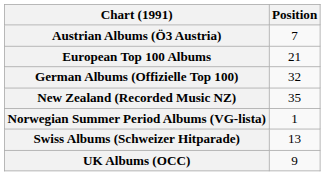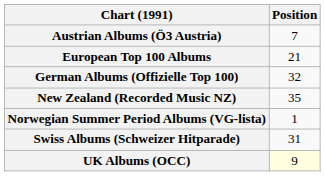 <table class="wikitable sortable plainrowheaders">
 <tr>
 <th scope="col">Chart (1991)</th>
 <th scope="col">Position</th>
 </tr>
 <tr>
 <th scope="row">Austrian Albums (Ö3 Austria)</th>
 <td align="center">7</td>
 </tr>
 <tr>
 <th scope="row">European Top 100 Albums</th>
 <td align="center">21</td>
 </tr>
 <tr>
 <th scope="row">German Albums (Offizielle Top 100)</th>
 <td align="center">32</td>
 </tr>
 <tr>
 <th scope="row">New Zealand (Recorded Music NZ)</th>
 <td align="center">35</td>
 </tr>
 <tr>
 <th scope="row">Norwegian Summer Period Albums (VG-lista)</th>
 <td align="center">1</td>
 </tr>
 <tr>
 <th scope="row">Swiss Albums (Schweizer Hitparade)</th>
-<td align="center">13</td>
+<td align="center">31</td>
 </tr>
 <tr>
 <th scope="row">UK Albums (OCC)</th>
-<td align="center">9</td>
+<td align="center" style="background: lightyellow;">9</td>
 </tr>
 </table>
